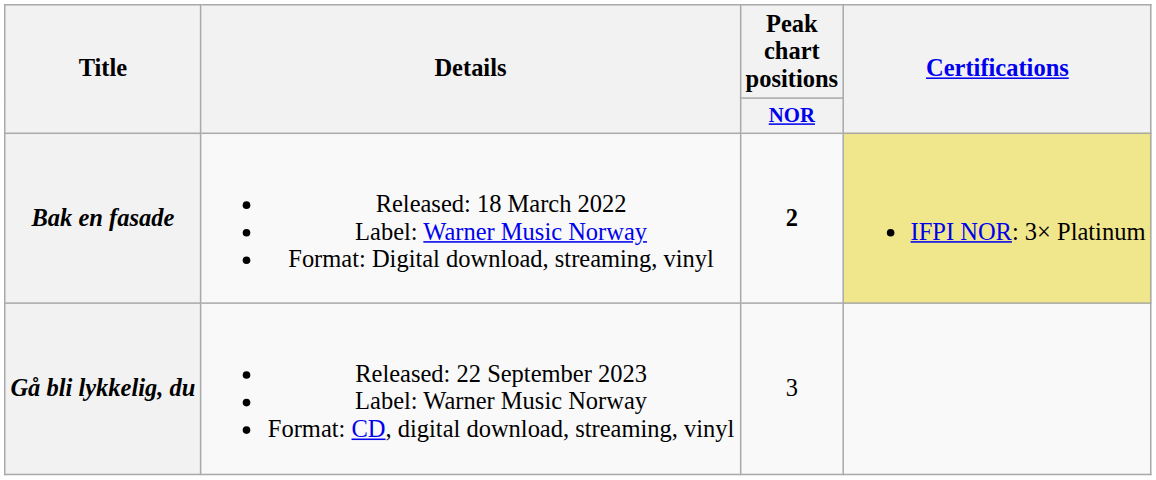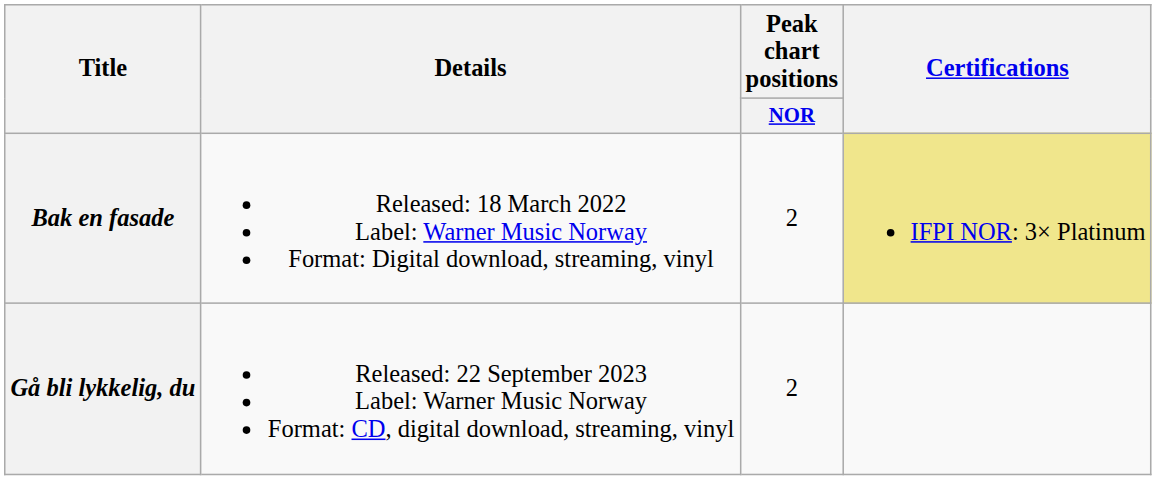 <table class="wikitable plainrowheaders" style="text-align:center;">
 <tr>
 <th scope="col" rowspan="2">Title</th>
 <th scope="col" rowspan="2">Details</th>
 <th scope="col" colspan="1">Peak chart positions</th>
 <th scope="col" rowspan="2"><a href='#'>Certifications</a></th>
 </tr>
 <tr>
 <th scope="col" style="width:3.5em;font-size:85%"><a href='#'>NOR</a><br></th>
 </tr>
 <tr>
 <th scope="row"><em>Bak en fasade</em></th>
 <td><br><ul><li>Released: 18 March 2022</li><li>Label: <a href='#'>Warner Music Norway</a></li><li>Format: Digital download, streaming, vinyl</li></ul></td>
-<td><strong>2<br></strong></td>
+<td>2<br></td>
 <td style="background: khaki;"><br><ul><li><a href='#'>IFPI NOR</a>: 3× Platinum</li></ul></td>
 </tr>
 <tr>
 <th scope="row"><em>Gå bli lykkelig, du</em></th>
 <td><br><ul><li>Released: 22 September 2023</li><li>Label: Warner Music Norway</li><li>Format: <a href='#'>CD</a>, digital download, streaming, vinyl</li></ul></td>
-<td>3<br></td>
+<td>2<br></td>
 <td></td>
 </tr>
 </table>
